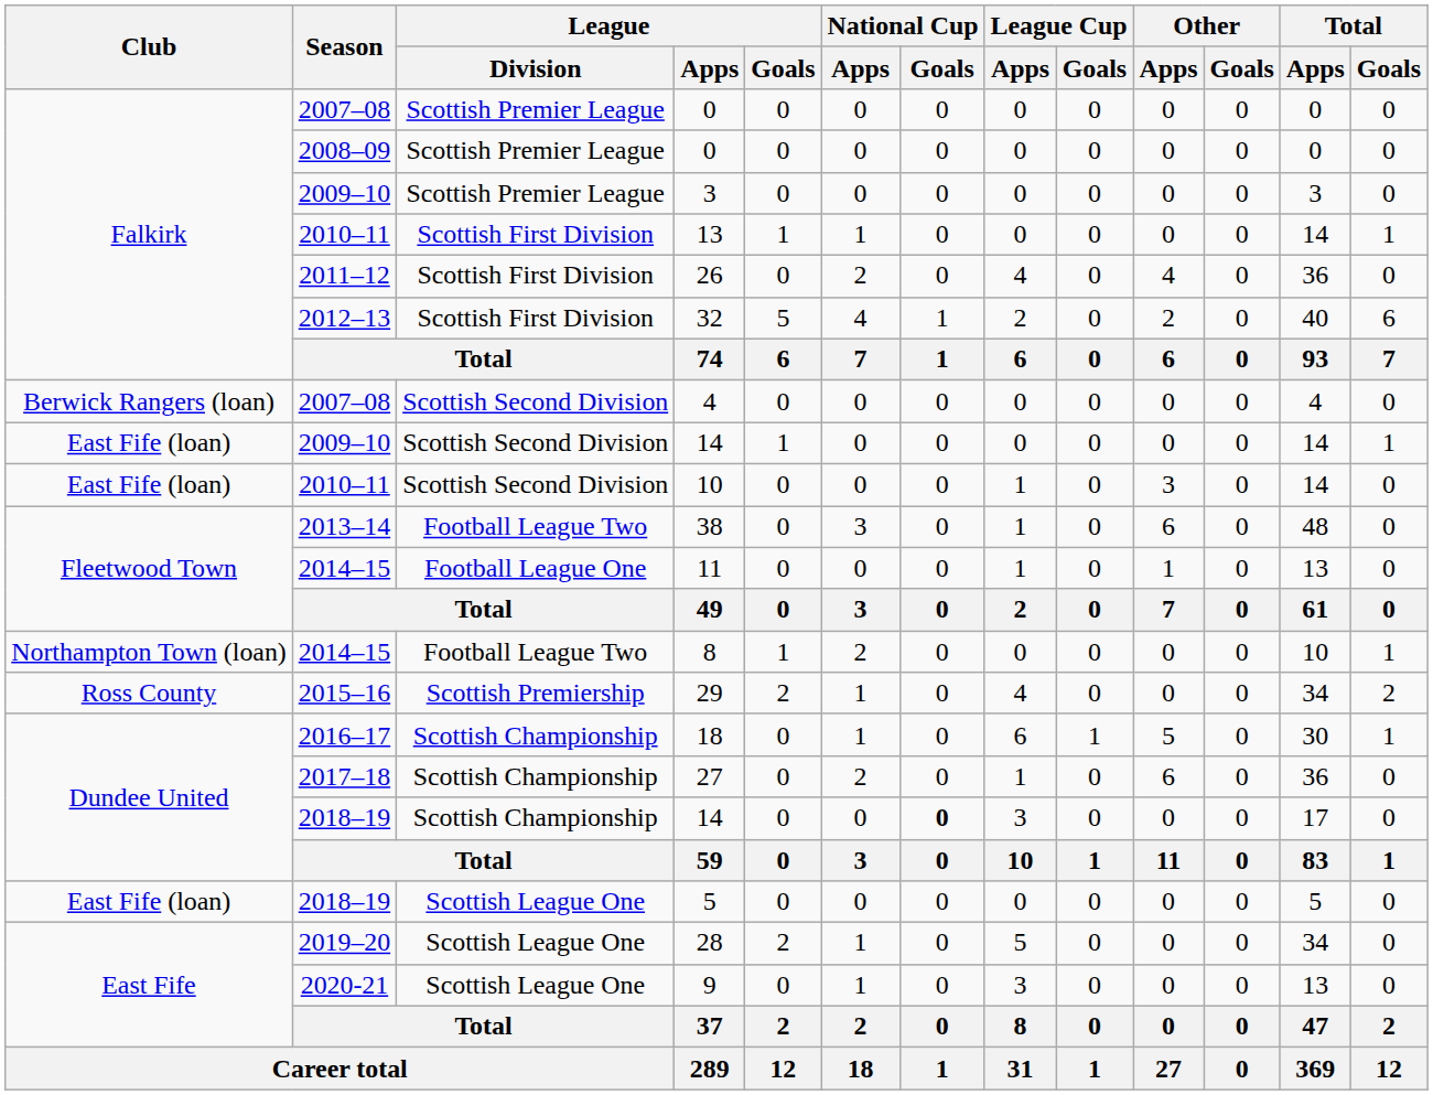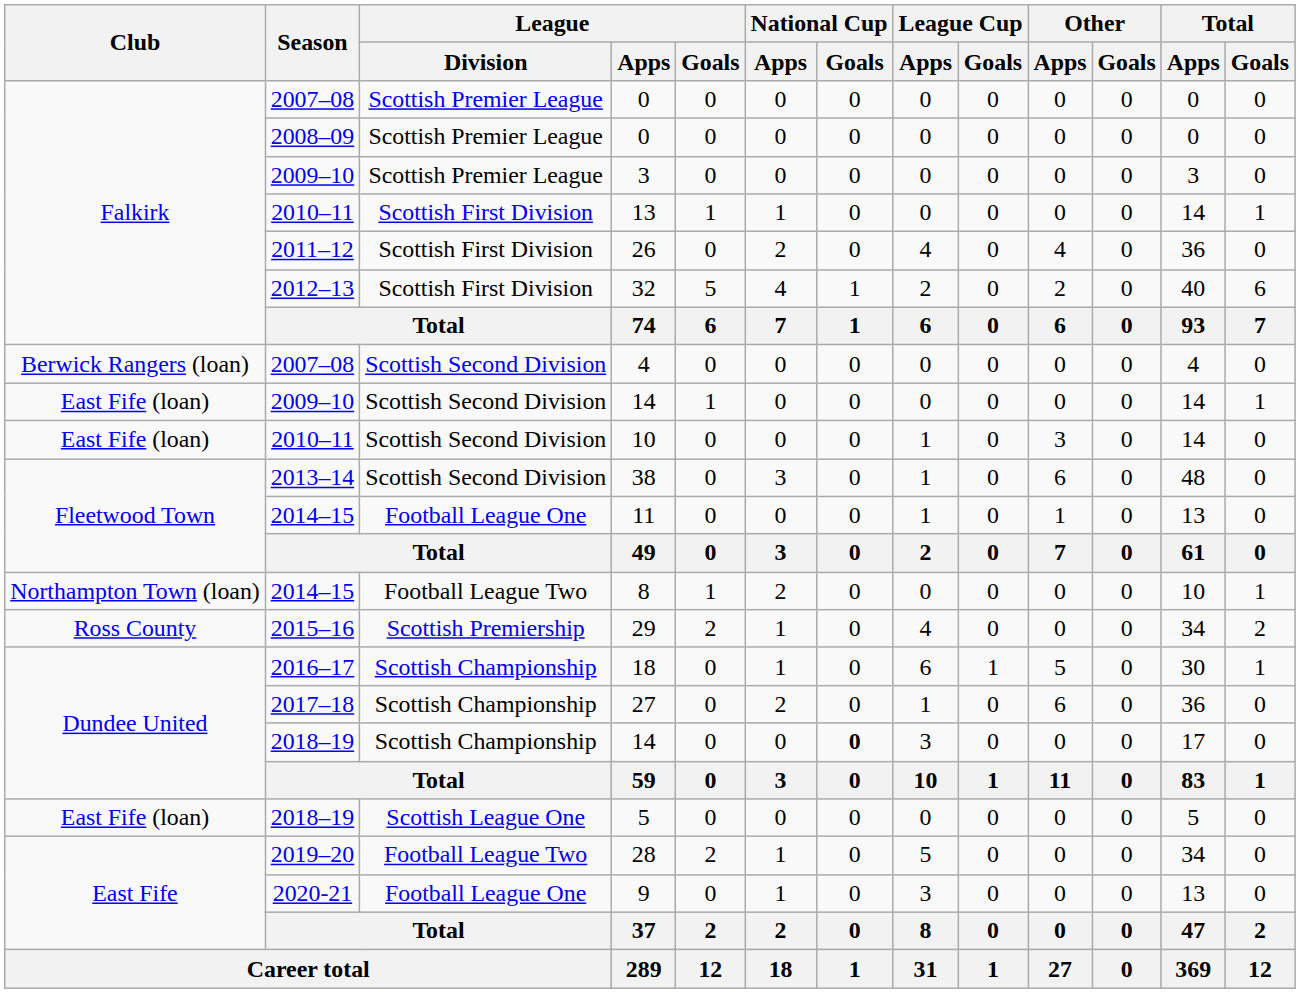 <table class="wikitable" style="text-align: center">
 <tr>
 <th rowspan="2">Club</th>
 <th rowspan="2">Season</th>
 <th colspan="3">League</th>
 <th colspan="2">National Cup</th>
 <th colspan="2">League Cup</th>
 <th colspan="2">Other</th>
 <th colspan="2">Total</th>
 </tr>
 <tr>
 <th>Division</th>
 <th>Apps</th>
 <th>Goals</th>
 <th>Apps</th>
 <th>Goals</th>
 <th>Apps</th>
 <th>Goals</th>
 <th>Apps</th>
 <th>Goals</th>
 <th>Apps</th>
 <th>Goals</th>
 </tr>
 <tr>
 <td rowspan="7"><a href='#'>Falkirk</a></td>
 <td><a href='#'>2007–08</a></td>
 <td><a href='#'>Scottish Premier League</a></td>
 <td>0</td>
 <td>0</td>
 <td>0</td>
 <td>0</td>
 <td>0</td>
 <td>0</td>
 <td>0</td>
 <td>0</td>
 <td>0</td>
 <td>0</td>
 </tr>
 <tr>
 <td><a href='#'>2008–09</a></td>
 <td>Scottish Premier League</td>
 <td>0</td>
 <td>0</td>
 <td>0</td>
 <td>0</td>
 <td>0</td>
 <td>0</td>
 <td>0</td>
 <td>0</td>
 <td>0</td>
 <td>0</td>
 </tr>
 <tr>
 <td><a href='#'>2009–10</a></td>
 <td>Scottish Premier League</td>
 <td>3</td>
 <td>0</td>
 <td>0</td>
 <td>0</td>
 <td>0</td>
 <td>0</td>
 <td>0</td>
 <td>0</td>
 <td>3</td>
 <td>0</td>
 </tr>
 <tr>
 <td><a href='#'>2010–11</a></td>
 <td><a href='#'>Scottish First Division</a></td>
 <td>13</td>
 <td>1</td>
 <td>1</td>
 <td>0</td>
 <td>0</td>
 <td>0</td>
 <td>0</td>
 <td>0</td>
 <td>14</td>
 <td>1</td>
 </tr>
 <tr>
 <td><a href='#'>2011–12</a></td>
 <td>Scottish First Division</td>
 <td>26</td>
 <td>0</td>
 <td>2</td>
 <td>0</td>
 <td>4</td>
 <td>0</td>
 <td>4</td>
 <td>0</td>
 <td>36</td>
 <td>0</td>
 </tr>
 <tr>
 <td><a href='#'>2012–13</a></td>
 <td>Scottish First Division</td>
 <td>32</td>
 <td>5</td>
 <td>4</td>
 <td>1</td>
 <td>2</td>
 <td>0</td>
 <td>2</td>
 <td>0</td>
 <td>40</td>
 <td>6</td>
 </tr>
 <tr>
 <th colspan="2">Total</th>
 <th>74</th>
 <th>6</th>
 <th>7</th>
 <th>1</th>
 <th>6</th>
 <th>0</th>
 <th>6</th>
 <th>0</th>
 <th>93</th>
 <th>7</th>
 </tr>
 <tr>
 <td><a href='#'>Berwick Rangers</a> (loan)</td>
 <td><a href='#'>2007–08</a></td>
 <td><a href='#'>Scottish Second Division</a></td>
 <td>4</td>
 <td>0</td>
 <td>0</td>
 <td>0</td>
 <td>0</td>
 <td>0</td>
 <td>0</td>
 <td>0</td>
 <td>4</td>
 <td>0</td>
 </tr>
 <tr>
 <td><a href='#'>East Fife</a> (loan)</td>
 <td><a href='#'>2009–10</a></td>
 <td>Scottish Second Division</td>
 <td>14</td>
 <td>1</td>
 <td>0</td>
 <td>0</td>
 <td>0</td>
 <td>0</td>
 <td>0</td>
 <td>0</td>
 <td>14</td>
 <td>1</td>
 </tr>
 <tr>
 <td><a href='#'>East Fife</a> (loan)</td>
 <td><a href='#'>2010–11</a></td>
 <td>Scottish Second Division</td>
 <td>10</td>
 <td>0</td>
 <td>0</td>
 <td>0</td>
 <td>1</td>
 <td>0</td>
 <td>3</td>
 <td>0</td>
 <td>14</td>
 <td>0</td>
 </tr>
 <tr>
 <td rowspan="3"><a href='#'>Fleetwood Town</a></td>
 <td><a href='#'>2013–14</a></td>
-<td><a href='#'>Football League Two</a></td>
+<td>Scottish Second Division</td>
 <td>38</td>
 <td>0</td>
 <td>3</td>
 <td>0</td>
 <td>1</td>
 <td>0</td>
 <td>6</td>
 <td>0</td>
 <td>48</td>
 <td>0</td>
 </tr>
 <tr>
 <td><a href='#'>2014–15</a></td>
 <td><a href='#'>Football League One</a></td>
 <td>11</td>
 <td>0</td>
 <td>0</td>
 <td>0</td>
 <td>1</td>
 <td>0</td>
 <td>1</td>
 <td>0</td>
 <td>13</td>
 <td>0</td>
 </tr>
 <tr>
 <th colspan="2">Total</th>
 <th>49</th>
 <th>0</th>
 <th>3</th>
 <th>0</th>
 <th>2</th>
 <th>0</th>
 <th>7</th>
 <th>0</th>
 <th>61</th>
 <th>0</th>
 </tr>
 <tr>
 <td><a href='#'>Northampton Town</a> (loan)</td>
 <td><a href='#'>2014–15</a></td>
 <td>Football League Two</td>
 <td>8</td>
 <td>1</td>
 <td>2</td>
 <td>0</td>
 <td>0</td>
 <td>0</td>
 <td>0</td>
 <td>0</td>
 <td>10</td>
 <td>1</td>
 </tr>
 <tr>
 <td><a href='#'>Ross County</a></td>
 <td><a href='#'>2015–16</a></td>
 <td><a href='#'>Scottish Premiership</a></td>
 <td>29</td>
 <td>2</td>
 <td>1</td>
 <td>0</td>
 <td>4</td>
 <td>0</td>
 <td>0</td>
 <td>0</td>
 <td>34</td>
 <td>2</td>
 </tr>
 <tr>
 <td rowspan="4"><a href='#'>Dundee United</a></td>
 <td><a href='#'>2016–17</a></td>
 <td><a href='#'>Scottish Championship</a></td>
 <td>18</td>
 <td>0</td>
 <td>1</td>
 <td>0</td>
 <td>6</td>
 <td>1</td>
 <td>5</td>
 <td>0</td>
 <td>30</td>
 <td>1</td>
 </tr>
 <tr>
 <td><a href='#'>2017–18</a></td>
 <td>Scottish Championship</td>
 <td>27</td>
 <td>0</td>
 <td>2</td>
 <td>0</td>
 <td>1</td>
 <td>0</td>
 <td>6</td>
 <td>0</td>
 <td>36</td>
 <td>0</td>
 </tr>
 <tr>
 <td><a href='#'>2018–19</a></td>
 <td>Scottish Championship</td>
 <td>14</td>
 <td>0</td>
 <td>0</td>
 <td><strong>0</strong></td>
 <td>3</td>
 <td>0</td>
 <td>0</td>
 <td>0</td>
 <td>17</td>
 <td>0</td>
 </tr>
 <tr>
 <th colspan="2">Total</th>
 <th>59</th>
 <th>0</th>
 <th>3</th>
 <th>0</th>
 <th>10</th>
 <th>1</th>
 <th>11</th>
 <th>0</th>
 <th>83</th>
 <th>1</th>
 </tr>
 <tr>
 <td><a href='#'>East Fife</a> (loan)</td>
 <td><a href='#'>2018–19</a></td>
 <td><a href='#'>Scottish League One</a></td>
 <td>5</td>
 <td>0</td>
 <td>0</td>
 <td>0</td>
 <td>0</td>
 <td>0</td>
 <td>0</td>
 <td>0</td>
 <td>5</td>
 <td>0</td>
 </tr>
 <tr>
 <td rowspan=3><a href='#'>East Fife</a></td>
 <td><a href='#'>2019–20</a></td>
-<td>Scottish League One</td>
+<td><a href='#'>Football League Two</a></td>
 <td>28</td>
 <td>2</td>
 <td>1</td>
 <td>0</td>
 <td>5</td>
 <td>0</td>
 <td>0</td>
 <td>0</td>
 <td>34</td>
 <td>0</td>
 </tr>
 <tr>
 <td><a href='#'>2020-21</a></td>
-<td>Scottish League One</td>
+<td><a href='#'>Football League One</a></td>
 <td>9</td>
 <td>0</td>
 <td>1</td>
 <td>0</td>
 <td>3</td>
 <td>0</td>
 <td>0</td>
 <td>0</td>
 <td>13</td>
 <td>0</td>
 </tr>
 <tr>
 <th colspan=2>Total</th>
 <th>37</th>
 <th>2</th>
 <th>2</th>
 <th>0</th>
 <th>8</th>
 <th>0</th>
 <th>0</th>
 <th>0</th>
 <th>47</th>
 <th>2</th>
 </tr>
 <tr>
 <th colspan="3">Career total</th>
 <th>289</th>
 <th>12</th>
 <th>18</th>
 <th>1</th>
 <th>31</th>
 <th>1</th>
 <th>27</th>
 <th>0</th>
 <th>369</th>
 <th>12</th>
 </tr>
 </table>
